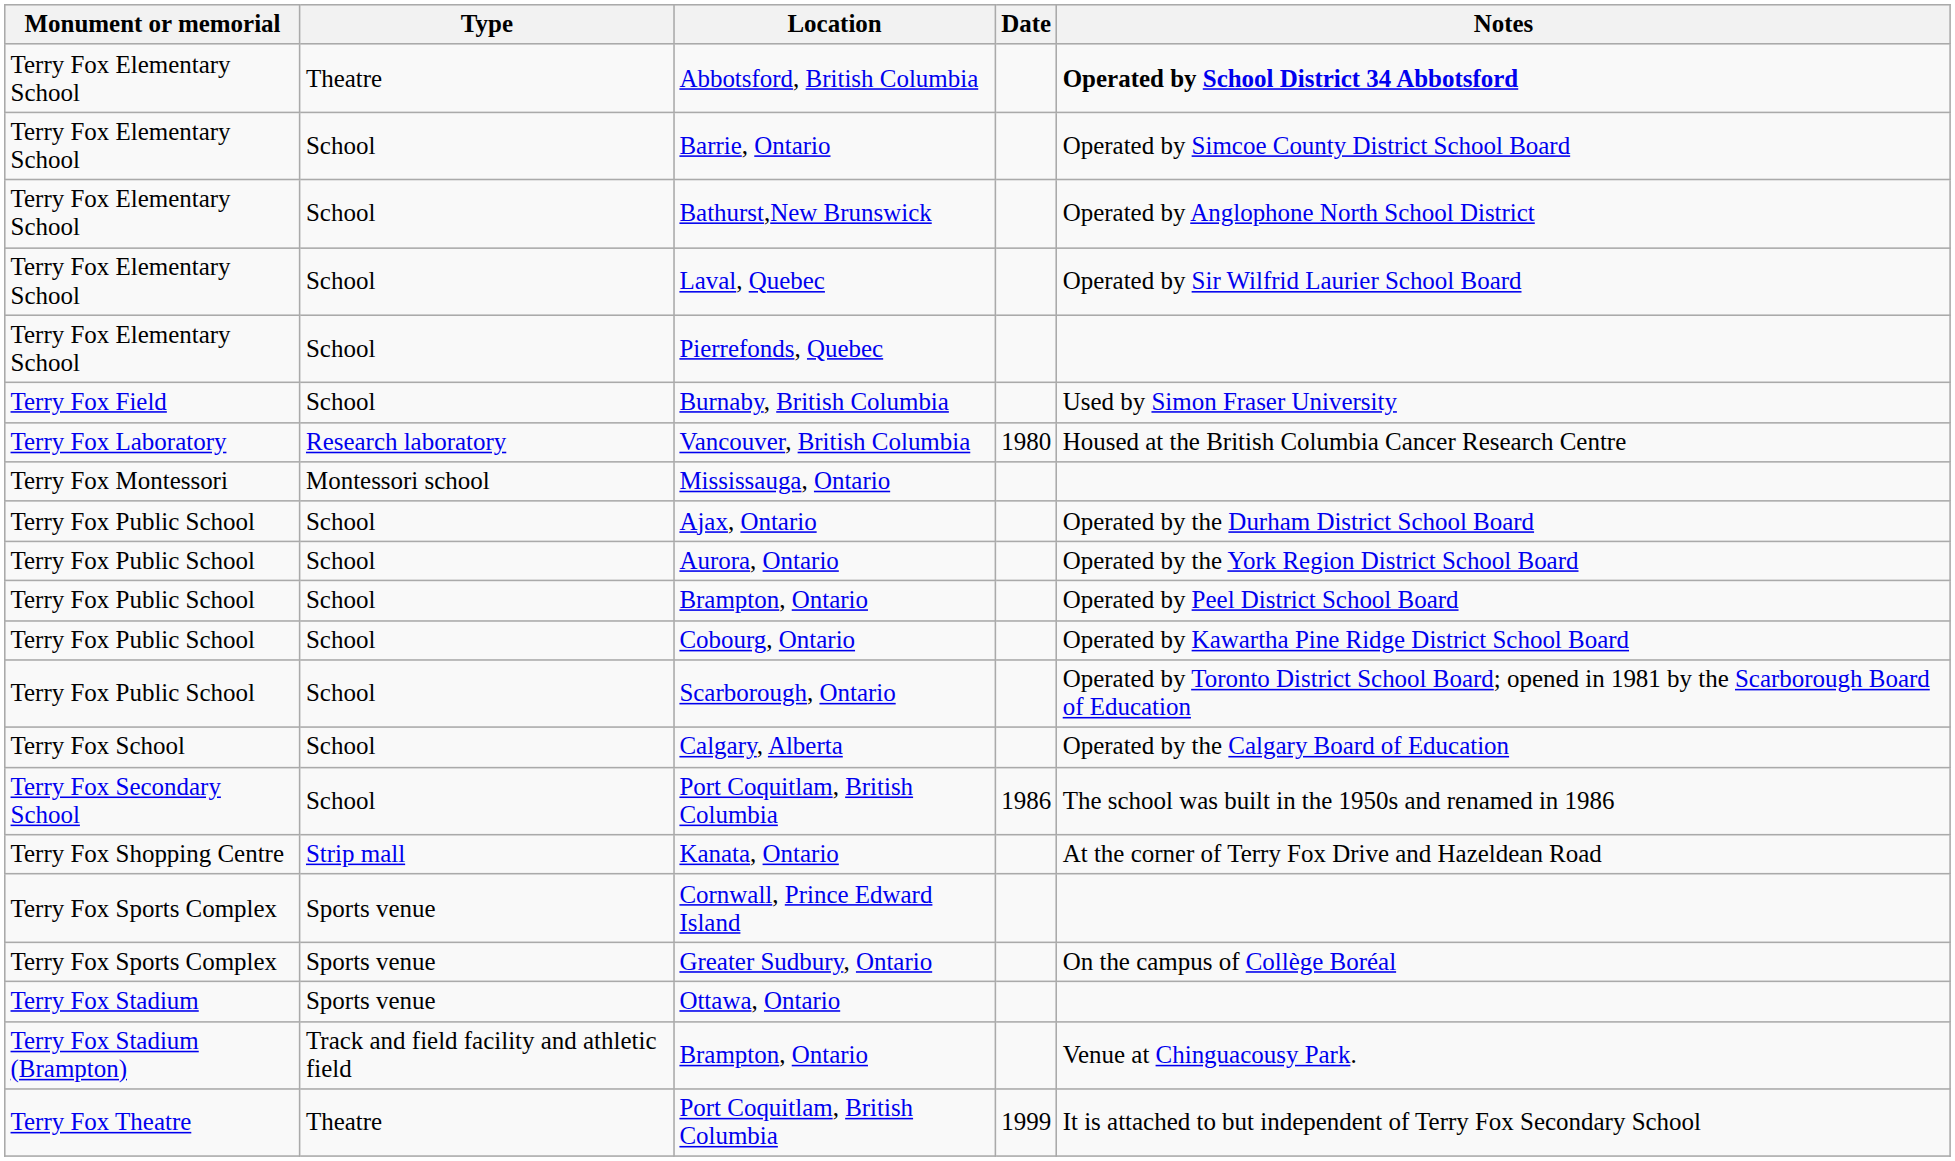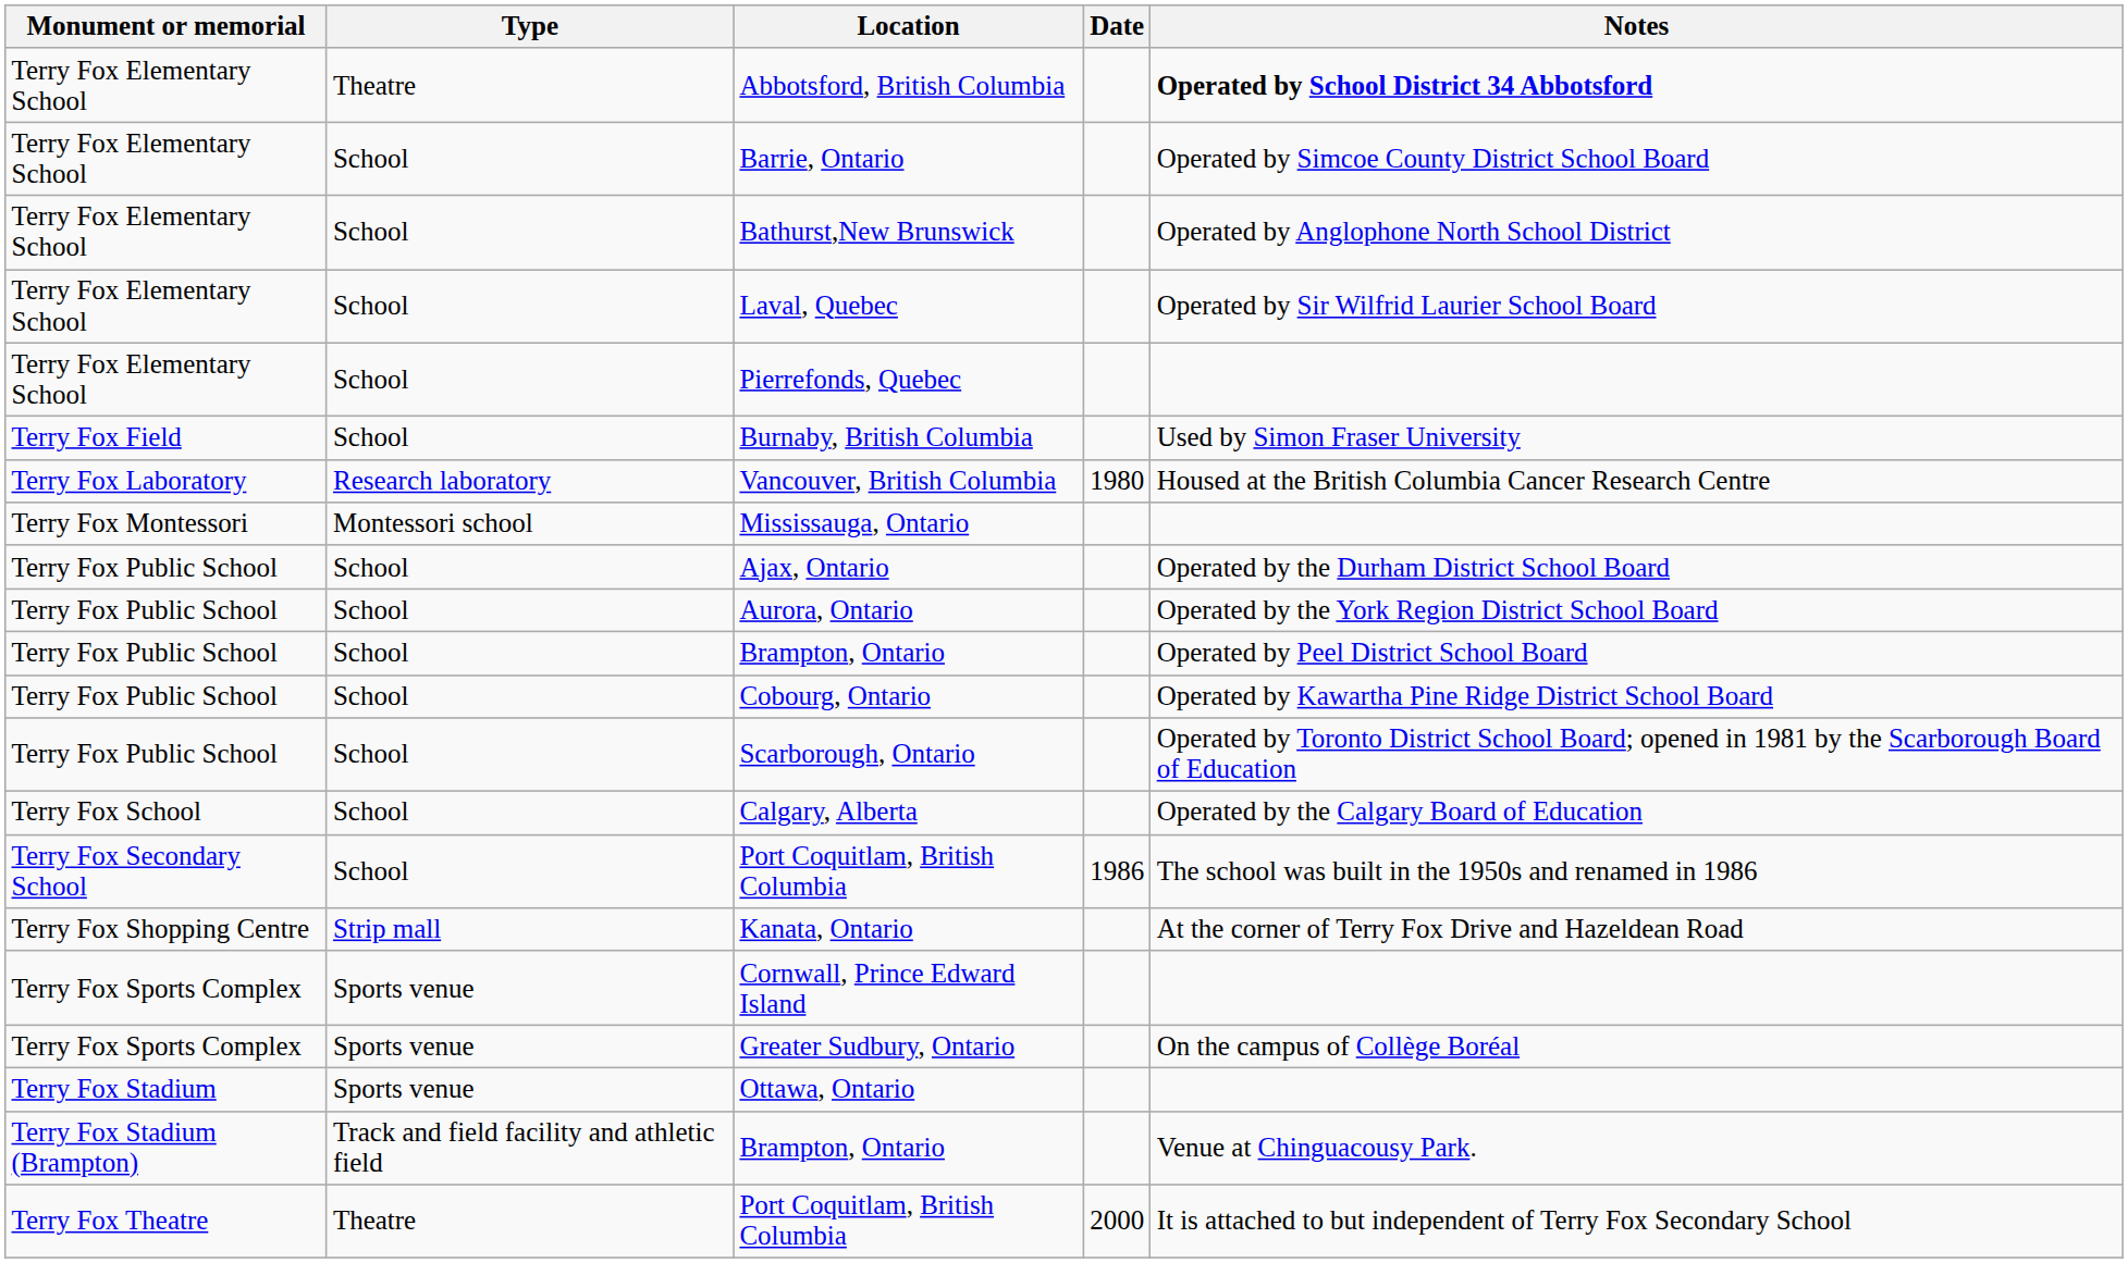 <table class="wikitable">
 <tr>
 <th>Monument or memorial</th>
 <th>Type</th>
 <th>Location</th>
 <th>Date</th>
 <th>Notes</th>
 </tr>
 <tr>
 <td>Terry Fox Elementary School</td>
 <td>Theatre</td>
 <td><a href='#'>Abbotsford</a>, <a href='#'>British Columbia</a></td>
 <td></td>
 <td><strong>Operated by <a href='#'>School District 34 Abbotsford</a></strong></td>
 </tr>
 <tr>
 <td>Terry Fox Elementary School</td>
 <td>School</td>
 <td><a href='#'>Barrie</a>, <a href='#'>Ontario</a></td>
 <td></td>
 <td>Operated by <a href='#'>Simcoe County District School Board</a></td>
 </tr>
 <tr>
 <td>Terry Fox Elementary School</td>
 <td>School</td>
 <td><a href='#'>Bathurst</a>,<a href='#'>New Brunswick</a></td>
 <td></td>
 <td>Operated by <a href='#'>Anglophone North School District</a></td>
 </tr>
 <tr>
 <td>Terry Fox Elementary School</td>
 <td>School</td>
 <td><a href='#'>Laval</a>, <a href='#'>Quebec</a></td>
 <td></td>
 <td>Operated by <a href='#'>Sir Wilfrid Laurier School Board</a></td>
 </tr>
 <tr>
 <td>Terry Fox Elementary School</td>
 <td>School</td>
 <td><a href='#'>Pierrefonds</a>, <a href='#'>Quebec</a></td>
 <td></td>
 <td></td>
 </tr>
 <tr>
 <td><a href='#'>Terry Fox Field</a></td>
 <td>School</td>
 <td><a href='#'>Burnaby</a>, <a href='#'>British Columbia</a></td>
 <td></td>
 <td>Used by <a href='#'>Simon Fraser University</a></td>
 </tr>
 <tr>
 <td><a href='#'>Terry Fox Laboratory</a></td>
 <td><a href='#'>Research laboratory</a></td>
 <td><a href='#'>Vancouver</a>, <a href='#'>British Columbia</a></td>
 <td>1980</td>
 <td>Housed at the British Columbia Cancer Research Centre</td>
 </tr>
 <tr>
 <td>Terry Fox Montessori</td>
 <td>Montessori school</td>
 <td><a href='#'>Mississauga</a>, <a href='#'>Ontario</a></td>
 <td></td>
 <td></td>
 </tr>
 <tr>
 <td>Terry Fox Public School</td>
 <td>School</td>
 <td><a href='#'>Ajax</a>, <a href='#'>Ontario</a></td>
 <td></td>
 <td>Operated by the <a href='#'>Durham District School Board</a></td>
 </tr>
 <tr>
 <td>Terry Fox Public School</td>
 <td>School</td>
 <td><a href='#'>Aurora</a>, <a href='#'>Ontario</a></td>
 <td></td>
 <td>Operated by the <a href='#'>York Region District School Board</a></td>
 </tr>
 <tr>
 <td>Terry Fox Public School</td>
 <td>School</td>
 <td><a href='#'>Brampton</a>, <a href='#'>Ontario</a></td>
 <td></td>
 <td>Operated by <a href='#'>Peel District School Board</a></td>
 </tr>
 <tr>
 <td>Terry Fox Public School</td>
 <td>School</td>
 <td><a href='#'>Cobourg</a>, <a href='#'>Ontario</a></td>
 <td></td>
 <td>Operated by <a href='#'>Kawartha Pine Ridge District School Board</a></td>
 </tr>
 <tr>
 <td>Terry Fox Public School</td>
 <td>School</td>
 <td><a href='#'>Scarborough</a>, <a href='#'>Ontario</a></td>
 <td></td>
 <td>Operated by <a href='#'>Toronto District School Board</a>; opened in 1981 by the <a href='#'>Scarborough Board of Education</a></td>
 </tr>
 <tr>
 <td>Terry Fox School</td>
 <td>School</td>
 <td><a href='#'>Calgary</a>, <a href='#'>Alberta</a></td>
 <td></td>
 <td>Operated by the <a href='#'>Calgary Board of Education</a></td>
 </tr>
 <tr>
 <td><a href='#'>Terry Fox Secondary School</a></td>
 <td>School</td>
 <td><a href='#'>Port Coquitlam</a>, <a href='#'>British Columbia</a></td>
 <td>1986</td>
 <td>The school was built in the 1950s and renamed in 1986</td>
 </tr>
 <tr>
 <td>Terry Fox Shopping Centre</td>
 <td><a href='#'>Strip mall</a></td>
 <td><a href='#'>Kanata</a>, <a href='#'>Ontario</a></td>
 <td></td>
 <td>At the corner of Terry Fox Drive and Hazeldean Road</td>
 </tr>
 <tr>
 <td>Terry Fox Sports Complex</td>
 <td>Sports venue</td>
 <td><a href='#'>Cornwall</a>, <a href='#'>Prince Edward Island</a></td>
 <td></td>
 <td></td>
 </tr>
 <tr>
 <td>Terry Fox Sports Complex</td>
 <td>Sports venue</td>
 <td><a href='#'>Greater Sudbury</a>, <a href='#'>Ontario</a></td>
 <td></td>
 <td>On the campus of <a href='#'>Collège Boréal</a></td>
 </tr>
 <tr>
 <td><a href='#'>Terry Fox Stadium</a></td>
 <td>Sports venue</td>
 <td><a href='#'>Ottawa</a>, <a href='#'>Ontario</a></td>
 <td></td>
 <td></td>
 </tr>
 <tr>
 <td><a href='#'>Terry Fox Stadium (Brampton)</a></td>
 <td>Track and field facility and athletic field</td>
 <td><a href='#'>Brampton</a>, <a href='#'>Ontario</a></td>
 <td></td>
 <td>Venue at <a href='#'>Chinguacousy Park</a>.</td>
 </tr>
 <tr>
 <td><a href='#'>Terry Fox Theatre</a></td>
 <td>Theatre</td>
 <td><a href='#'>Port Coquitlam</a>, <a href='#'>British Columbia</a></td>
-<td>1999</td>
+<td>2000</td>
 <td>It is attached to but independent of Terry Fox Secondary School</td>
 </tr>
 </table>
